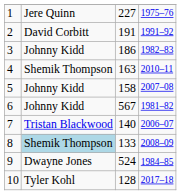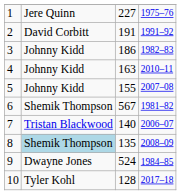 <table class="wikitable">
 <tr>
 </tr>
 <tr>
 <td>1</td>
 <td>Jere Quinn</td>
 <td>227</td>
 <td style="font-size:80%;"><a href='#'>1975–76</a></td>
 </tr>
 <tr>
 <td>2</td>
 <td>David Corbitt</td>
 <td>191</td>
 <td style="font-size:80%;"><a href='#'>1991–92</a></td>
 </tr>
 <tr>
 <td>3</td>
 <td>Johnny Kidd</td>
 <td>186</td>
 <td style="font-size:80%;"><a href='#'>1982–83</a></td>
 </tr>
 <tr>
 <td>4</td>
-<td>Shemik Thompson</td>
+<td>Johnny Kidd</td>
 <td>163</td>
 <td style="font-size:80%;"><a href='#'>2010–11</a></td>
 </tr>
 <tr>
 <td>5</td>
 <td>Johnny Kidd</td>
-<td>158</td>
+<td>155</td>
 <td style="font-size:80%;"><a href='#'>2007–08</a></td>
 </tr>
 <tr>
 <td>6</td>
-<td>Johnny Kidd</td>
+<td>Shemik Thompson</td>
 <td>567</td>
 <td style="font-size:80%;"><a href='#'>1981–82</a></td>
 </tr>
 <tr>
 <td>7</td>
 <td><a href='#'>Tristan Blackwood</a></td>
 <td>140</td>
 <td style="font-size:80%;"><a href='#'>2006–07</a></td>
 </tr>
 <tr>
 <td>8</td>
 <td style="background: lightblue;">Shemik Thompson</td>
-<td>133</td>
+<td>135</td>
 <td style="font-size:80%;"><a href='#'>2008–09</a></td>
 </tr>
 <tr>
 <td>9</td>
 <td>Dwayne Jones</td>
 <td>524</td>
 <td style="font-size:80%;"><a href='#'>1984–85</a></td>
 </tr>
 <tr>
 <td>10</td>
 <td>Tyler Kohl</td>
 <td>128</td>
 <td style="font-size:80%;"><a href='#'>2017–18</a></td>
 </tr>
 </table>
